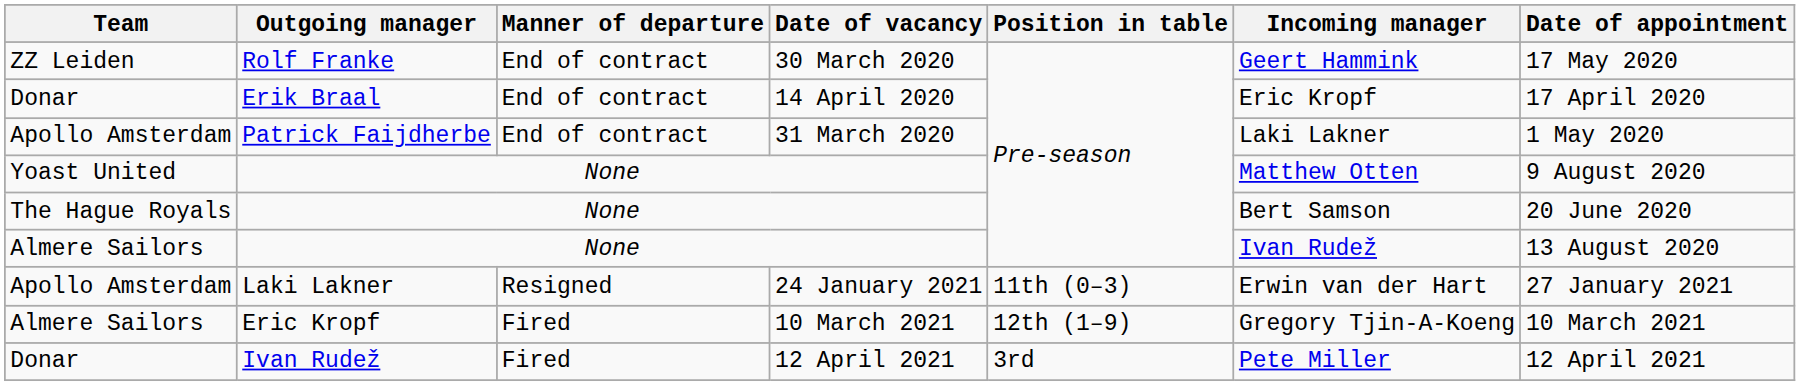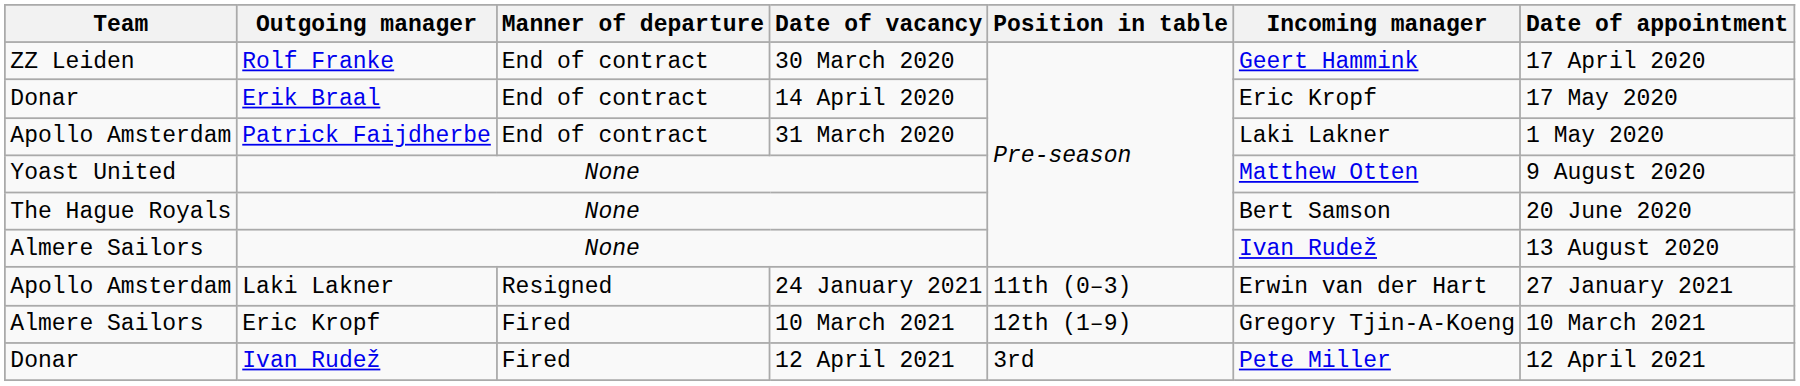 <table class="wikitable sortable">
 <tr>
 <th>Team</th>
 <th>Outgoing manager</th>
 <th>Manner of departure</th>
 <th>Date of vacancy</th>
 <th>Position in table</th>
 <th>Incoming manager</th>
 <th>Date of appointment</th>
 </tr>
 <tr>
 <td>ZZ Leiden</td>
 <td> <a href='#'>Rolf Franke</a></td>
 <td>End of contract</td>
 <td>30 March 2020</td>
 <td rowspan=6><em>Pre-season</em></td>
 <td> <a href='#'>Geert Hammink</a></td>
-<td>17 May 2020</td>
+<td>17 April 2020</td>
 </tr>
 <tr>
 <td>Donar</td>
 <td> <a href='#'>Erik Braal</a></td>
 <td>End of contract</td>
 <td>14 April 2020</td>
 <td> Eric Kropf</td>
-<td>17 April 2020</td>
+<td>17 May 2020</td>
 </tr>
 <tr>
 <td>Apollo Amsterdam</td>
 <td> <a href='#'>Patrick Faijdherbe</a></td>
 <td>End of contract</td>
 <td>31 March 2020</td>
 <td> Laki Lakner</td>
 <td>1 May 2020</td>
 </tr>
 <tr>
 <td>Yoast United</td>
 <td colspan=3 style="text-align:center;"><em>None</em></td>
 <td> <a href='#'>Matthew Otten</a></td>
 <td>9 August 2020</td>
 </tr>
 <tr>
 <td>The Hague Royals</td>
 <td colspan=3 style="text-align:center;"><em>None</em></td>
 <td> Bert Samson</td>
 <td>20 June 2020</td>
 </tr>
 <tr>
 <td>Almere Sailors</td>
 <td colspan=3 style="text-align:center;"><em>None</em></td>
 <td> <a href='#'>Ivan Rudež</a></td>
 <td>13 August 2020</td>
 </tr>
 <tr>
 <td>Apollo Amsterdam</td>
 <td> Laki Lakner</td>
 <td>Resigned</td>
 <td>24 January 2021</td>
 <td>11th (0–3)</td>
 <td> Erwin van der Hart</td>
 <td>27 January 2021</td>
 </tr>
 <tr>
 <td>Almere Sailors</td>
 <td> Eric Kropf</td>
 <td>Fired</td>
 <td>10 March 2021</td>
 <td>12th (1–9)</td>
 <td> Gregory Tjin-A-Koeng</td>
 <td>10 March 2021</td>
 </tr>
 <tr>
 <td>Donar</td>
 <td> <a href='#'>Ivan Rudež</a></td>
 <td>Fired</td>
 <td>12 April 2021</td>
 <td>3rd</td>
 <td> <a href='#'>Pete Miller</a></td>
 <td>12 April 2021</td>
 </tr>
 </table>
